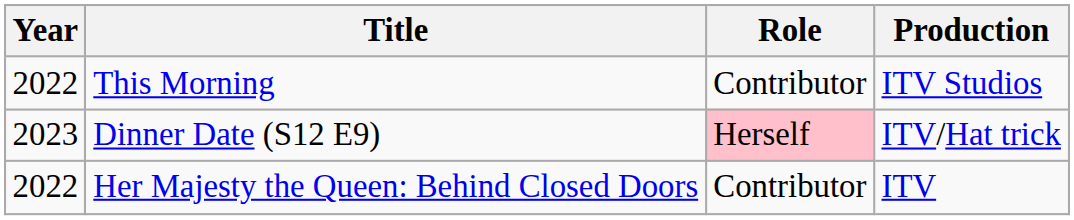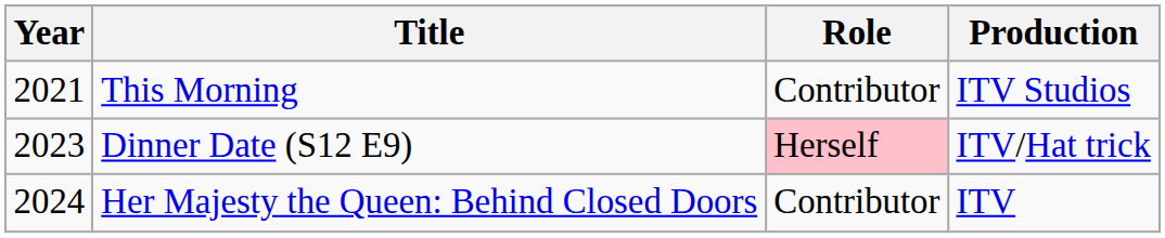 <table class="wikitable">
 <tr>
 <th>Year</th>
 <th>Title</th>
 <th>Role</th>
 <th>Production</th>
 </tr>
 <tr>
-<td>2022</td>
+<td>2021</td>
 <td><a href='#'>This Morning</a></td>
 <td>Contributor</td>
 <td><a href='#'>ITV Studios</a></td>
 </tr>
 <tr>
 <td>2023</td>
 <td><a href='#'>Dinner Date</a> (S12 E9)</td>
 <td style="background: pink;">Herself</td>
 <td><a href='#'>ITV</a>/<a href='#'>Hat trick</a></td>
 </tr>
 <tr>
-<td>2022</td>
+<td>2024</td>
 <td><a href='#'>Her Majesty the Queen: Behind Closed Doors</a></td>
 <td>Contributor</td>
 <td><a href='#'>ITV</a></td>
 </tr>
 </table>
